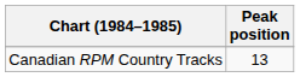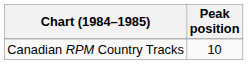 <table class="wikitable sortable">
 <tr>
 <th align="left">Chart (1984–1985)</th>
 <th align="center">Peak<br>position</th>
 </tr>
 <tr>
 </tr>
 <tr>
 <td align="left">Canadian <em>RPM</em> Country Tracks</td>
-<td align="center">13</td>
+<td align="center">10</td>
 </tr>
 </table>
